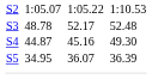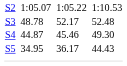 <table>
 <tr>
 <td><a href='#'>S2</a></td>
 <td></td>
 <td>1:05.07</td>
 <td></td>
 <td>1:05.22</td>
 <td></td>
 <td>1:10.53</td>
 </tr>
 <tr>
 <td><a href='#'>S3</a></td>
 <td></td>
 <td>48.78</td>
 <td></td>
 <td>52.17</td>
 <td></td>
 <td>52.48</td>
 </tr>
 <tr>
 <td><a href='#'>S4</a></td>
 <td></td>
 <td>44.87</td>
 <td></td>
-<td>45.16</td>
+<td>45.46</td>
 <td></td>
 <td>49.30</td>
 </tr>
 <tr>
 <td><a href='#'>S5</a></td>
 <td></td>
 <td>34.95</td>
 <td></td>
-<td>36.07</td>
+<td>36.17</td>
 <td></td>
-<td>36.39</td>
+<td>44.43</td>
 </tr>
 <tr>
 <td colspan=7></td>
 </tr>
 <tr>
 </tr>
 <tr bgcolor= e8e8e8>
 <td colspan=7></td>
 </tr>
 </table>
